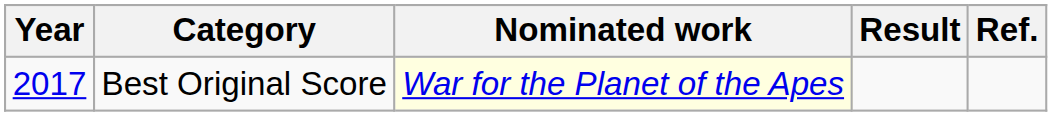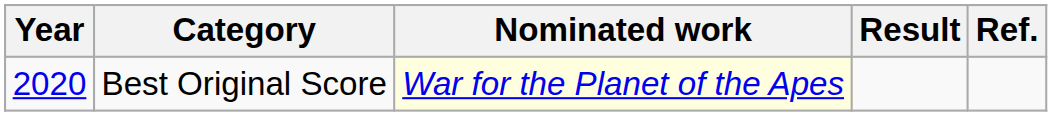 <table class="wikitable">
 <tr>
 <th>Year</th>
 <th>Category</th>
 <th>Nominated work</th>
 <th>Result</th>
 <th>Ref.</th>
 </tr>
 <tr>
-<td><a href='#'>2017</a></td>
+<td><a href='#'>2020</a></td>
 <td>Best Original Score</td>
 <td style="background: lightyellow;"><em><a href='#'>War for the Planet of the Apes</a></em></td>
 <td></td>
 <td align="center"></td>
 </tr>
 </table>
